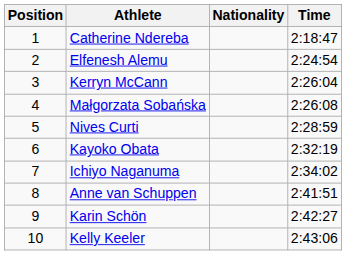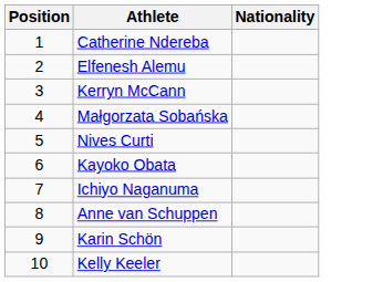 <table class="wikitable sortable">
 <tr>
 <th>Position</th>
 <th>Athlete</th>
 <th>Nationality</th>
-<th>Time</th>
 </tr>
 <tr>
 <td style="text-align:center">1</td>
 <td><a href='#'>Catherine Ndereba</a></td>
 <td></td>
-<td>2:18:47 </td>
 </tr>
 <tr>
 <td style="text-align:center">2</td>
 <td><a href='#'>Elfenesh Alemu</a></td>
 <td></td>
-<td>2:24:54</td>
 </tr>
 <tr>
 <td style="text-align:center">3</td>
 <td><a href='#'>Kerryn McCann</a></td>
 <td></td>
-<td>2:26:04</td>
 </tr>
 <tr>
 <td style="text-align:center">4</td>
 <td><a href='#'>Małgorzata Sobańska</a></td>
 <td></td>
-<td>2:26:08</td>
 </tr>
 <tr>
 <td style="text-align:center">5</td>
 <td><a href='#'>Nives Curti</a></td>
 <td></td>
-<td>2:28:59</td>
 </tr>
 <tr>
 <td style="text-align:center">6</td>
 <td><a href='#'>Kayoko Obata</a></td>
 <td></td>
-<td>2:32:19</td>
 </tr>
 <tr>
 <td style="text-align:center">7</td>
 <td><a href='#'>Ichiyo Naganuma</a></td>
 <td></td>
-<td>2:34:02</td>
 </tr>
 <tr>
 <td style="text-align:center">8</td>
 <td><a href='#'>Anne van Schuppen</a></td>
 <td></td>
-<td>2:41:51</td>
 </tr>
 <tr>
 <td style="text-align:center">9</td>
 <td><a href='#'>Karin Schön</a></td>
 <td></td>
-<td>2:42:27</td>
 </tr>
 <tr>
 <td style="text-align:center">10</td>
 <td><a href='#'>Kelly Keeler</a></td>
 <td></td>
-<td>2:43:06</td>
 </tr>
 </table>
